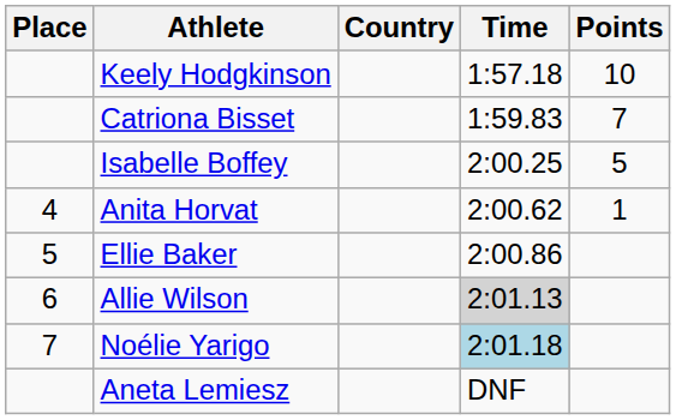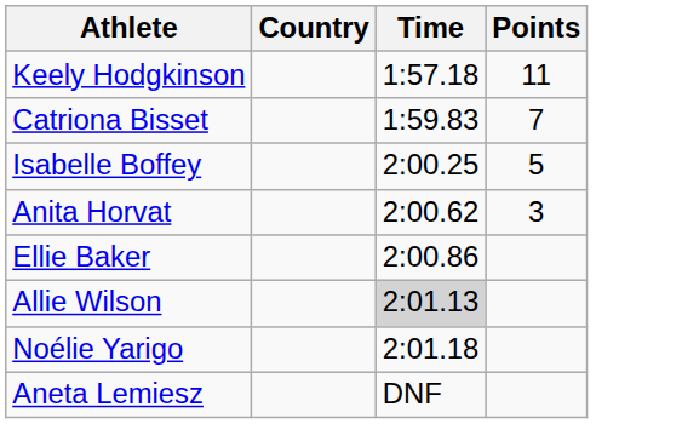 <table class="wikitable">
 <tr>
-<th>Place</th>
 <th>Athlete</th>
 <th>Country</th>
 <th>Time</th>
 <th>Points</th>
 </tr>
 <tr>
-<td align=center></td>
 <td><a href='#'>Keely Hodgkinson</a></td>
 <td></td>
 <td>1:57.18</td>
-<td align=center>10</td>
+<td align=center>11</td>
 </tr>
 <tr>
-<td align=center></td>
 <td><a href='#'>Catriona Bisset</a></td>
 <td></td>
 <td>1:59.83</td>
 <td align=center>7</td>
 </tr>
 <tr>
-<td align=center></td>
 <td><a href='#'>Isabelle Boffey</a></td>
 <td></td>
 <td>2:00.25</td>
 <td align=center>5</td>
 </tr>
 <tr>
-<td align=center>4</td>
 <td><a href='#'>Anita Horvat</a></td>
 <td></td>
 <td>2:00.62</td>
-<td align=center>1</td>
+<td align=center>3</td>
 </tr>
 <tr>
-<td align=center>5</td>
 <td><a href='#'>Ellie Baker</a></td>
 <td></td>
 <td>2:00.86</td>
 <td align=center></td>
 </tr>
 <tr>
-<td align=center>6</td>
 <td><a href='#'>Allie Wilson</a></td>
 <td></td>
 <td style="background: lightgrey;">2:01.13</td>
 <td align=center></td>
 </tr>
 <tr>
-<td align=center>7</td>
 <td><a href='#'>Noélie Yarigo</a></td>
 <td></td>
-<td style="background: lightblue;">2:01.18</td>
+<td>2:01.18</td>
 <td align=center></td>
 </tr>
 <tr>
-<td align=center></td>
 <td><a href='#'>Aneta Lemiesz</a></td>
 <td></td>
 <td>DNF</td>
 <td align=center></td>
 </tr>
 </table>
